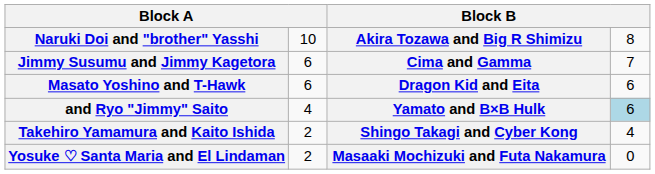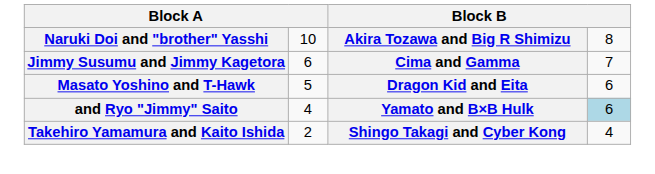 <table class="wikitable" style="margin: 1em auto 1em auto;text-align:center">
 <tr>
 <th colspan="2" style="width:50%">Block A</th>
 <th colspan="2" style="width:50%">Block B</th>
 </tr>
 <tr>
 <th><a href='#'>Naruki Doi</a> and <a href='#'>"brother" Yasshi</a></th>
 <td style="width:35px">10</td>
 <th><a href='#'>Akira Tozawa</a> and <a href='#'>Big R Shimizu</a></th>
 <td style="width:35px">8</td>
 </tr>
 <tr>
 <th><a href='#'>Jimmy Susumu</a> and <a href='#'>Jimmy Kagetora</a></th>
 <td>6</td>
 <th><a href='#'>Cima</a> and <a href='#'>Gamma</a></th>
 <td>7</td>
 </tr>
 <tr>
 <th><a href='#'>Masato Yoshino</a> and <a href='#'>T-Hawk</a></th>
-<td>6</td>
+<td>5</td>
 <th><a href='#'>Dragon Kid</a> and <a href='#'>Eita</a></th>
 <td>6</td>
 </tr>
 <tr>
 <th><a href='#'></a> and <a href='#'>Ryo "Jimmy" Saito</a></th>
 <td>4</td>
 <th><a href='#'>Yamato</a> and <a href='#'>B×B Hulk</a></th>
 <td style="background: lightblue;">6</td>
 </tr>
 <tr>
 <th><a href='#'>Takehiro Yamamura</a> and <a href='#'>Kaito Ishida</a></th>
 <td>2</td>
 <th><a href='#'>Shingo Takagi</a> and <a href='#'>Cyber Kong</a></th>
 <td>4</td>
 </tr>
-<tr>
-<th><a href='#'>Yosuke ♡ Santa Maria</a> and <a href='#'>El Lindaman</a></th>
-<td>2</td>
-<th><a href='#'>Masaaki Mochizuki</a> and <a href='#'>Futa Nakamura</a></th>
-<td>0</td>
-</tr>
 </table>
